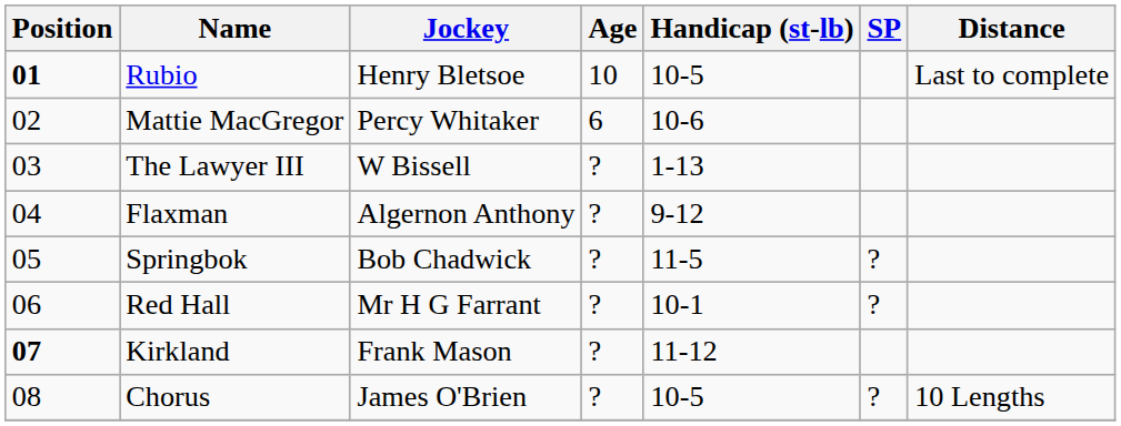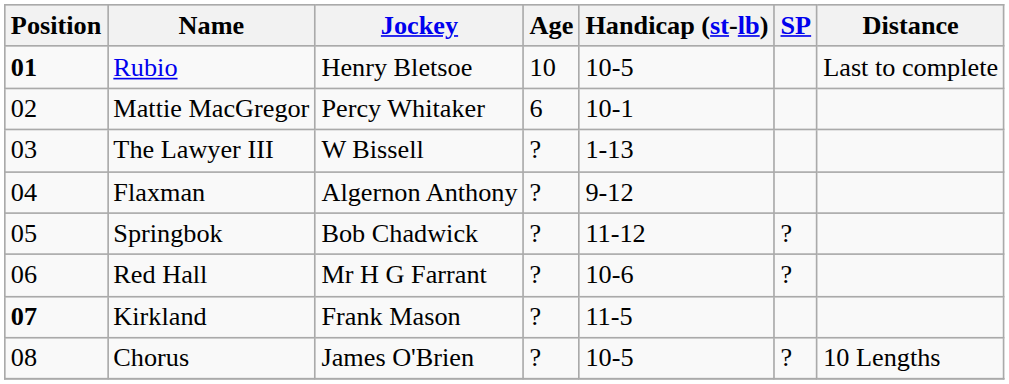 <table class="wikitable sortable">
 <tr>
 <th data-sort-type="number">Position</th>
 <th>Name</th>
 <th><a href='#'>Jockey</a></th>
 <th data-sort-type="number">Age</th>
 <th>Handicap (<a href='#'>st</a>-<a href='#'>lb</a>)</th>
 <th><a href='#'>SP</a></th>
 <th>Distance</th>
 </tr>
 <tr>
 <td><strong>01</strong></td>
 <td><a href='#'>Rubio</a></td>
 <td>Henry Bletsoe</td>
 <td>10</td>
 <td>10-5</td>
 <td></td>
 <td>Last to complete</td>
 </tr>
 <tr>
 <td>02</td>
 <td>Mattie MacGregor</td>
 <td>Percy Whitaker</td>
 <td>6</td>
-<td>10-6</td>
+<td>10-1</td>
 <td></td>
 <td></td>
 </tr>
 <tr>
 <td>03</td>
 <td>The Lawyer III</td>
 <td>W Bissell</td>
 <td>?</td>
 <td>1-13</td>
 <td></td>
 <td></td>
 </tr>
 <tr>
 <td>04</td>
 <td>Flaxman</td>
 <td>Algernon Anthony</td>
 <td>?</td>
 <td>9-12</td>
 <td></td>
 <td></td>
 </tr>
 <tr>
 <td>05</td>
 <td>Springbok</td>
 <td>Bob Chadwick</td>
 <td>?</td>
-<td>11-5</td>
+<td>11-12</td>
 <td>?</td>
 <td></td>
 </tr>
 <tr>
 <td>06</td>
 <td>Red Hall</td>
 <td>Mr H G Farrant</td>
 <td>?</td>
-<td>10-1</td>
+<td>10-6</td>
 <td>?</td>
 <td></td>
 </tr>
 <tr>
 <td><strong>07</strong></td>
 <td>Kirkland</td>
 <td>Frank Mason</td>
 <td>?</td>
-<td>11-12</td>
+<td>11-5</td>
 <td></td>
 <td></td>
 </tr>
 <tr>
 <td>08</td>
 <td>Chorus</td>
 <td>James O'Brien</td>
 <td>?</td>
 <td>10-5</td>
 <td>?</td>
 <td>10 Lengths</td>
 </tr>
 <tr>
 </tr>
 </table>
